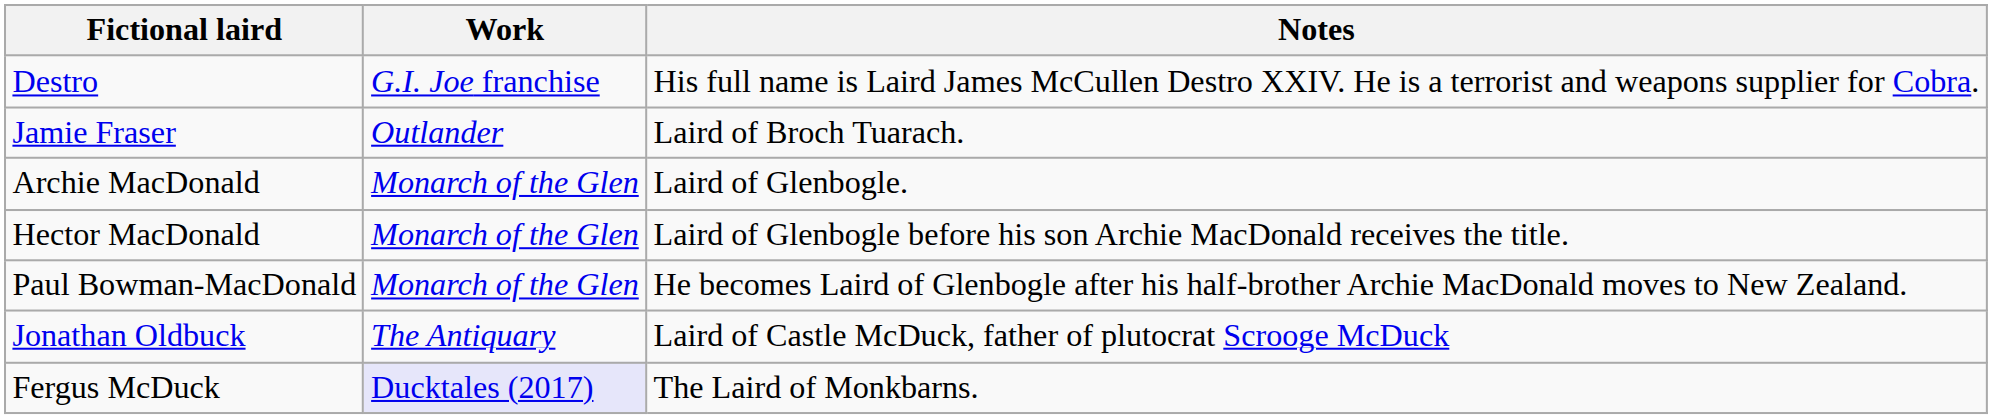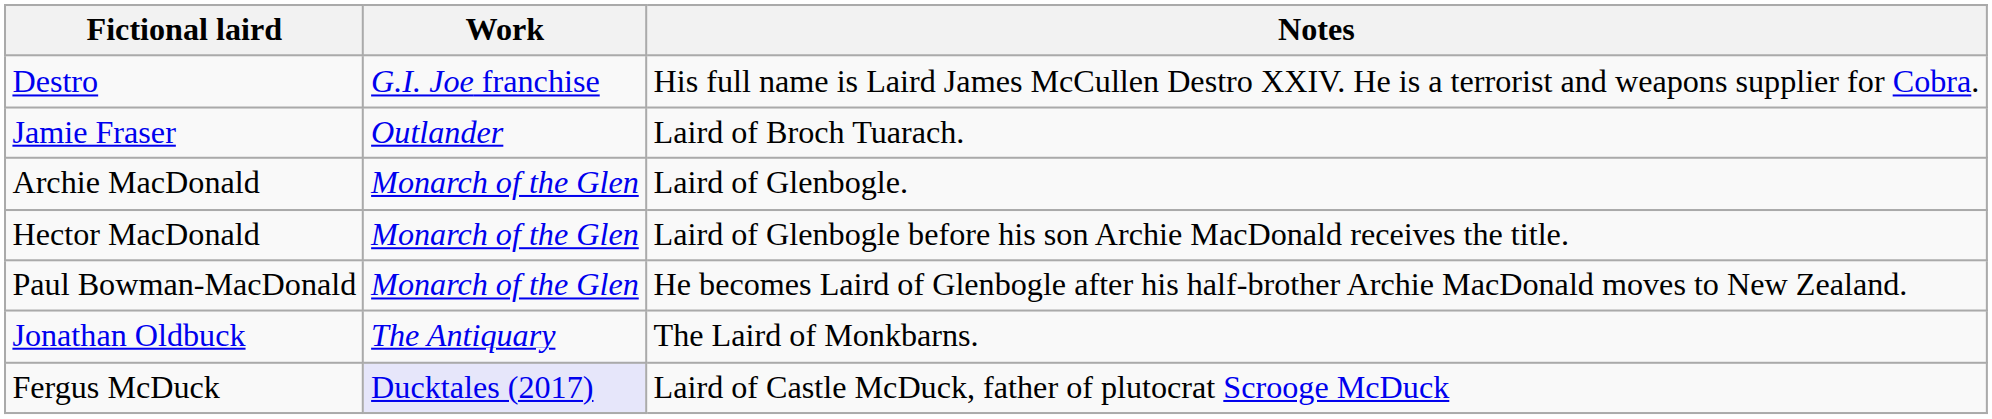 <table class="wikitable sortable">
 <tr>
 <th>Fictional laird</th>
 <th>Work</th>
 <th class="unsortable">Notes</th>
 </tr>
 <tr>
 <td><a href='#'>Destro</a></td>
 <td><a href='#'><em>G.I. Joe</em> franchise</a></td>
 <td>His full name is Laird James McCullen Destro XXIV. He is a terrorist and weapons supplier for <a href='#'>Cobra</a>.</td>
 </tr>
 <tr>
 <td><a href='#'>Jamie Fraser</a></td>
 <td><em><a href='#'>Outlander</a></em></td>
 <td>Laird of Broch Tuarach.</td>
 </tr>
 <tr>
 <td>Archie MacDonald</td>
 <td><em><a href='#'>Monarch of the Glen</a></em></td>
 <td>Laird of Glenbogle.</td>
 </tr>
 <tr>
 <td>Hector MacDonald</td>
 <td><em><a href='#'>Monarch of the Glen</a></em></td>
 <td>Laird of Glenbogle before his son Archie MacDonald receives the title.</td>
 </tr>
 <tr>
 <td>Paul Bowman-MacDonald</td>
 <td><em><a href='#'>Monarch of the Glen</a></em></td>
 <td>He becomes Laird of Glenbogle after his half-brother Archie MacDonald moves to New Zealand.</td>
 </tr>
 <tr>
 <td><a href='#'>Jonathan Oldbuck</a></td>
 <td><em><a href='#'>The Antiquary</a></em></td>
-<td>Laird of Castle McDuck, father of plutocrat <a href='#'>Scrooge McDuck</a></td>
+<td>The Laird of Monkbarns.</td>
 </tr>
 <tr>
 <td>Fergus McDuck</td>
 <td style="background: lavender;"><a href='#'>Ducktales (2017)</a></td>
-<td>The Laird of Monkbarns.</td>
+<td>Laird of Castle McDuck, father of plutocrat <a href='#'>Scrooge McDuck</a></td>
 </tr>
 </table>
